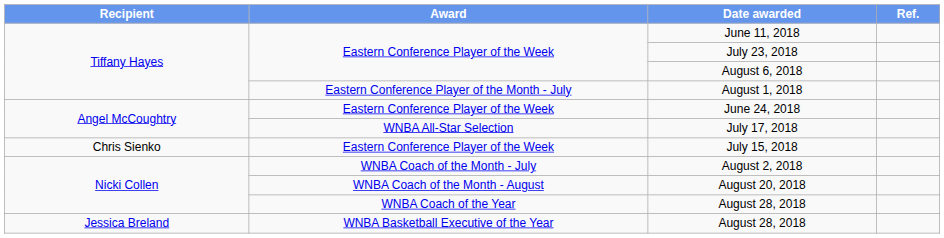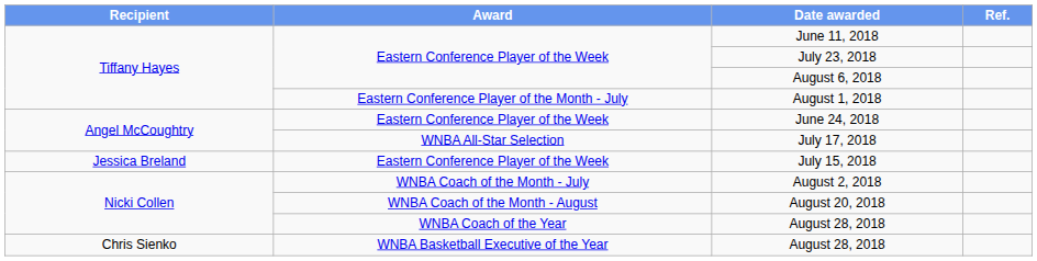 <table class="wikitable sortable sortable" style="text-align: center">
 <tr>
 <th style="background:#6495ED;color:white"; width="5%">Recipient</th>
 <th style="background:#6495ED;color:white"; width="9%">Award</th>
 <th style="background:#6495ED;color:white"; width="5%">Date awarded</th>
 <th style="background:#6495ED;color:white"; width="1%" class="unsortable">Ref.</th>
 </tr>
 <tr>
 <td rowspan=4><a href='#'>Tiffany Hayes</a></td>
 <td rowspan=3><a href='#'>Eastern Conference Player of the Week</a></td>
 <td>June 11, 2018</td>
 <td></td>
 </tr>
 <tr>
 <td>July 23, 2018</td>
 <td></td>
 </tr>
 <tr>
 <td>August 6, 2018</td>
 <td></td>
 </tr>
 <tr>
 <td><a href='#'>Eastern Conference Player of the Month - July</a></td>
 <td>August 1, 2018</td>
 <td></td>
 </tr>
 <tr>
 <td rowspan=2><a href='#'>Angel McCoughtry</a></td>
 <td><a href='#'>Eastern Conference Player of the Week</a></td>
 <td>June 24, 2018</td>
 <td></td>
 </tr>
 <tr>
 <td><a href='#'>WNBA All-Star Selection</a></td>
 <td>July 17, 2018</td>
 <td></td>
 </tr>
 <tr>
-<td>Chris Sienko</td>
+<td><a href='#'>Jessica Breland</a></td>
 <td><a href='#'>Eastern Conference Player of the Week</a></td>
 <td>July 15, 2018</td>
 <td></td>
 </tr>
 <tr>
 <td rowspan=3><a href='#'>Nicki Collen</a></td>
 <td><a href='#'>WNBA Coach of the Month - July</a></td>
 <td>August 2, 2018</td>
 <td></td>
 </tr>
 <tr>
 <td><a href='#'>WNBA Coach of the Month - August</a></td>
 <td>August 20, 2018</td>
 <td></td>
 </tr>
 <tr>
 <td><a href='#'>WNBA Coach of the Year</a></td>
 <td>August 28, 2018</td>
 <td></td>
 </tr>
 <tr>
-<td><a href='#'>Jessica Breland</a></td>
+<td>Chris Sienko</td>
 <td><a href='#'>WNBA Basketball Executive of the Year</a></td>
 <td>August 28, 2018</td>
 <td></td>
 </tr>
 </table>
